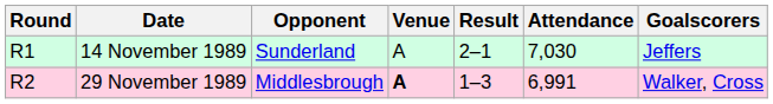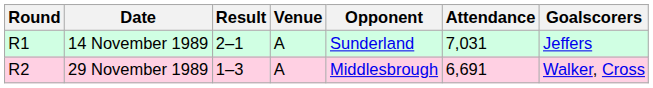 <table class="wikitable">
 <tr>
 <th>Round</th>
 <th>Date</th>
+<th>Result</th>
+<th>Venue</th>
 <th>Opponent</th>
-<th>Venue</th>
-<th>Result</th>
 <th>Attendance</th>
 <th>Goalscorers</th>
 </tr>
 <tr style="background-color: #d0ffe3;">
 <td>R1</td>
 <td>14 November 1989</td>
+<td>2–1</td>
+<td>A</td>
 <td><a href='#'>Sunderland</a></td>
-<td>A</td>
-<td>2–1</td>
-<td>7,030</td>
+<td>7,031</td>
 <td><a href='#'>Jeffers</a></td>
 </tr>
 <tr style="background-color: #ffd0e3;">
 <td>R2</td>
 <td>29 November 1989</td>
+<td>1–3</td>
+<td>A</td>
 <td><a href='#'>Middlesbrough</a></td>
-<td><strong>A</strong></td>
-<td>1–3</td>
-<td>6,991</td>
+<td>6,691</td>
 <td><a href='#'>Walker</a>, <a href='#'>Cross</a></td>
 </tr>
 </table>
